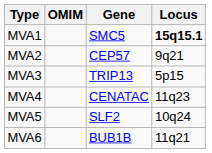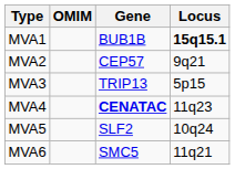 <table class="wikitable">
 <tr>
 <th>Type</th>
 <th>OMIM</th>
 <th>Gene</th>
 <th>Locus</th>
 </tr>
 <tr>
 <td>MVA1</td>
 <td></td>
-<td><a href='#'>SMC5</a></td>
+<td><a href='#'>BUB1B</a></td>
 <td><strong>15q15.1</strong></td>
 </tr>
 <tr>
 <td>MVA2</td>
 <td></td>
 <td><a href='#'>CEP57</a></td>
 <td>9q21</td>
 </tr>
 <tr>
 <td>MVA3</td>
 <td></td>
 <td><a href='#'>TRIP13</a></td>
 <td>5p15</td>
 </tr>
 <tr>
 <td>MVA4</td>
 <td></td>
-<td><a href='#'>CENATAC</a></td>
+<td><strong><a href='#'>CENATAC</a></strong></td>
 <td>11q23</td>
 </tr>
 <tr>
 <td>MVA5</td>
 <td></td>
 <td><a href='#'>SLF2</a></td>
 <td>10q24</td>
 </tr>
 <tr>
 <td>MVA6</td>
 <td></td>
-<td><a href='#'>BUB1B</a></td>
+<td><a href='#'>SMC5</a></td>
 <td>11q21</td>
 </tr>
 </table>
